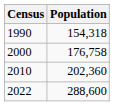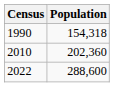 <table class="wikitable">
 <tr>
 <th>Census</th>
 <th>Population</th>
 </tr>
 <tr>
 <td>1990</td>
 <td style="text-align:right">154,318</td>
 </tr>
 <tr>
-<td>2000</td>
-<td style="text-align:right">176,758</td>
-</tr>
-<tr>
 <td>2010</td>
 <td style="text-align:right">202,360</td>
 </tr>
 <tr>
 <td>2022</td>
 <td style="text-align:right">288,600</td>
 </tr>
 </table>
